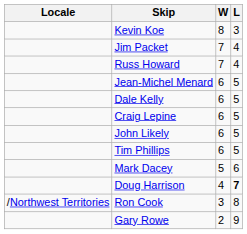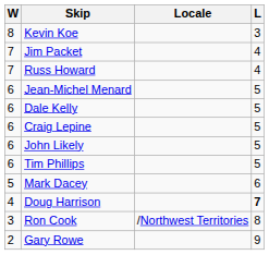 <table class="wikitable" border="1">
 <tr>
+<th>W</th>
+<th>Skip</th>
 <th>Locale</th>
-<th>Skip</th>
-<th>W</th>
 <th>L</th>
 </tr>
 <tr>
+<td>8</td>
+<td><a href='#'>Kevin Koe</a></td>
 <td></td>
-<td><a href='#'>Kevin Koe</a></td>
-<td>8</td>
 <td>3</td>
 </tr>
 <tr>
+<td>7</td>
+<td><a href='#'>Jim Packet</a></td>
 <td></td>
-<td><a href='#'>Jim Packet</a></td>
-<td>7</td>
 <td>4</td>
 </tr>
 <tr>
+<td>7</td>
+<td><a href='#'>Russ Howard</a></td>
 <td></td>
-<td><a href='#'>Russ Howard</a></td>
-<td>7</td>
 <td>4</td>
 </tr>
 <tr>
+<td>6</td>
+<td><a href='#'>Jean-Michel Menard</a></td>
 <td></td>
-<td><a href='#'>Jean-Michel Menard</a></td>
-<td>6</td>
 <td>5</td>
 </tr>
 <tr>
+<td>6</td>
+<td><a href='#'>Dale Kelly</a></td>
 <td></td>
-<td><a href='#'>Dale Kelly</a></td>
-<td>6</td>
 <td>5</td>
 </tr>
 <tr>
+<td>6</td>
+<td><a href='#'>Craig Lepine</a></td>
 <td></td>
-<td><a href='#'>Craig Lepine</a></td>
-<td>6</td>
 <td>5</td>
 </tr>
 <tr>
+<td>6</td>
+<td><a href='#'>John Likely</a></td>
 <td></td>
-<td><a href='#'>John Likely</a></td>
-<td>6</td>
 <td>5</td>
 </tr>
 <tr>
+<td>6</td>
+<td><a href='#'>Tim Phillips</a></td>
 <td></td>
-<td><a href='#'>Tim Phillips</a></td>
-<td>6</td>
 <td>5</td>
 </tr>
 <tr>
+<td>5</td>
+<td><a href='#'>Mark Dacey</a></td>
 <td></td>
-<td><a href='#'>Mark Dacey</a></td>
-<td>5</td>
 <td>6</td>
 </tr>
 <tr>
+<td>4</td>
+<td><a href='#'>Doug Harrison</a></td>
 <td></td>
-<td><a href='#'>Doug Harrison</a></td>
-<td>4</td>
 <td><strong>7</strong></td>
 </tr>
 <tr>
+<td>3</td>
+<td><a href='#'>Ron Cook</a></td>
 <td>/<a href='#'>Northwest Territories</a></td>
-<td><a href='#'>Ron Cook</a></td>
-<td>3</td>
 <td>8</td>
 </tr>
 <tr>
+<td>2</td>
+<td><a href='#'>Gary Rowe</a></td>
 <td></td>
-<td><a href='#'>Gary Rowe</a></td>
-<td>2</td>
 <td>9</td>
 </tr>
 </table>
